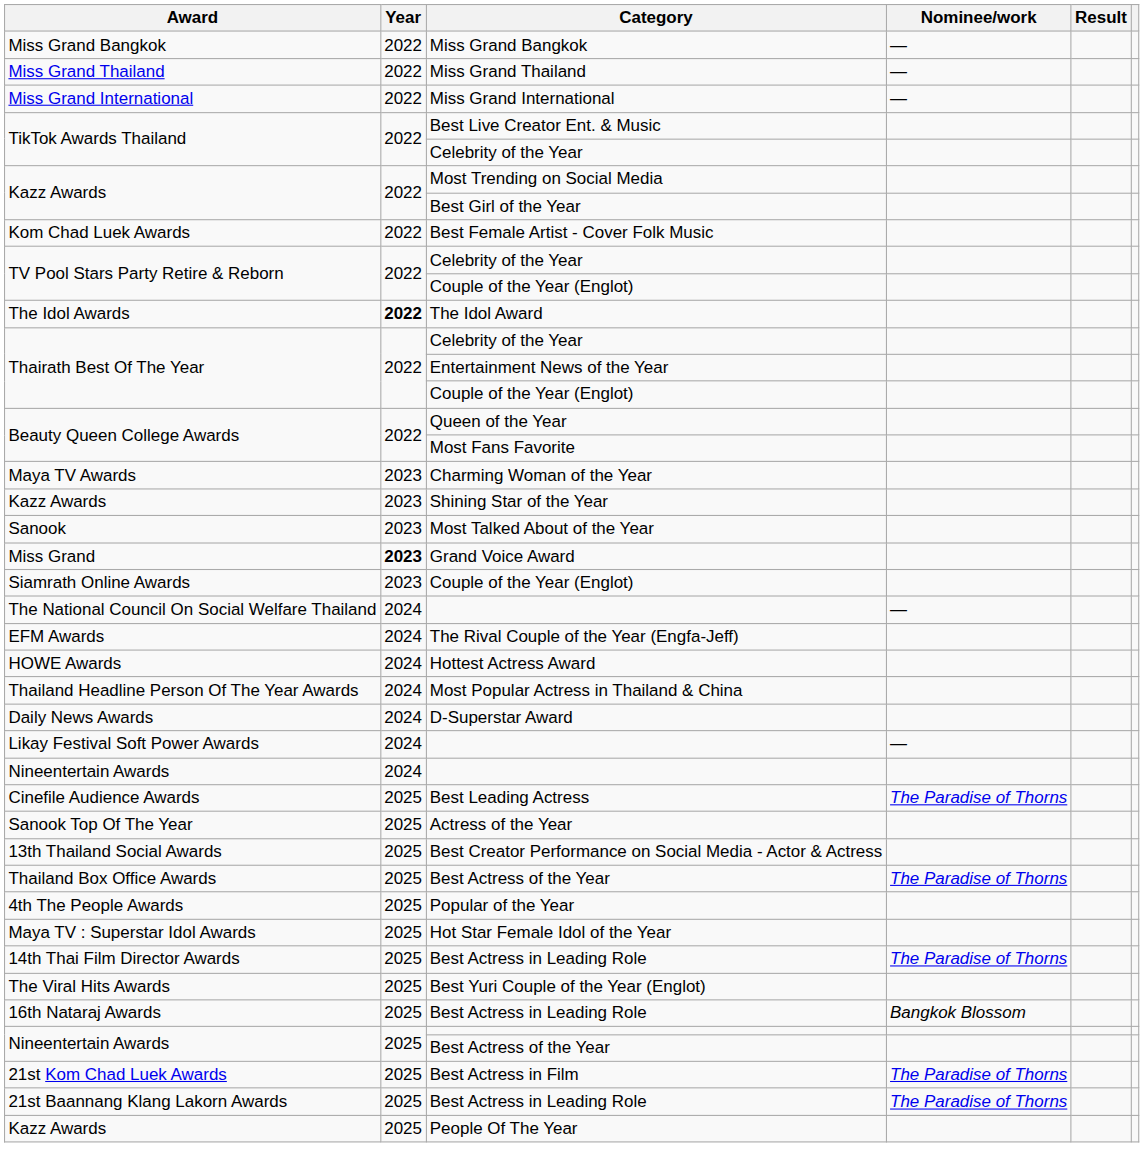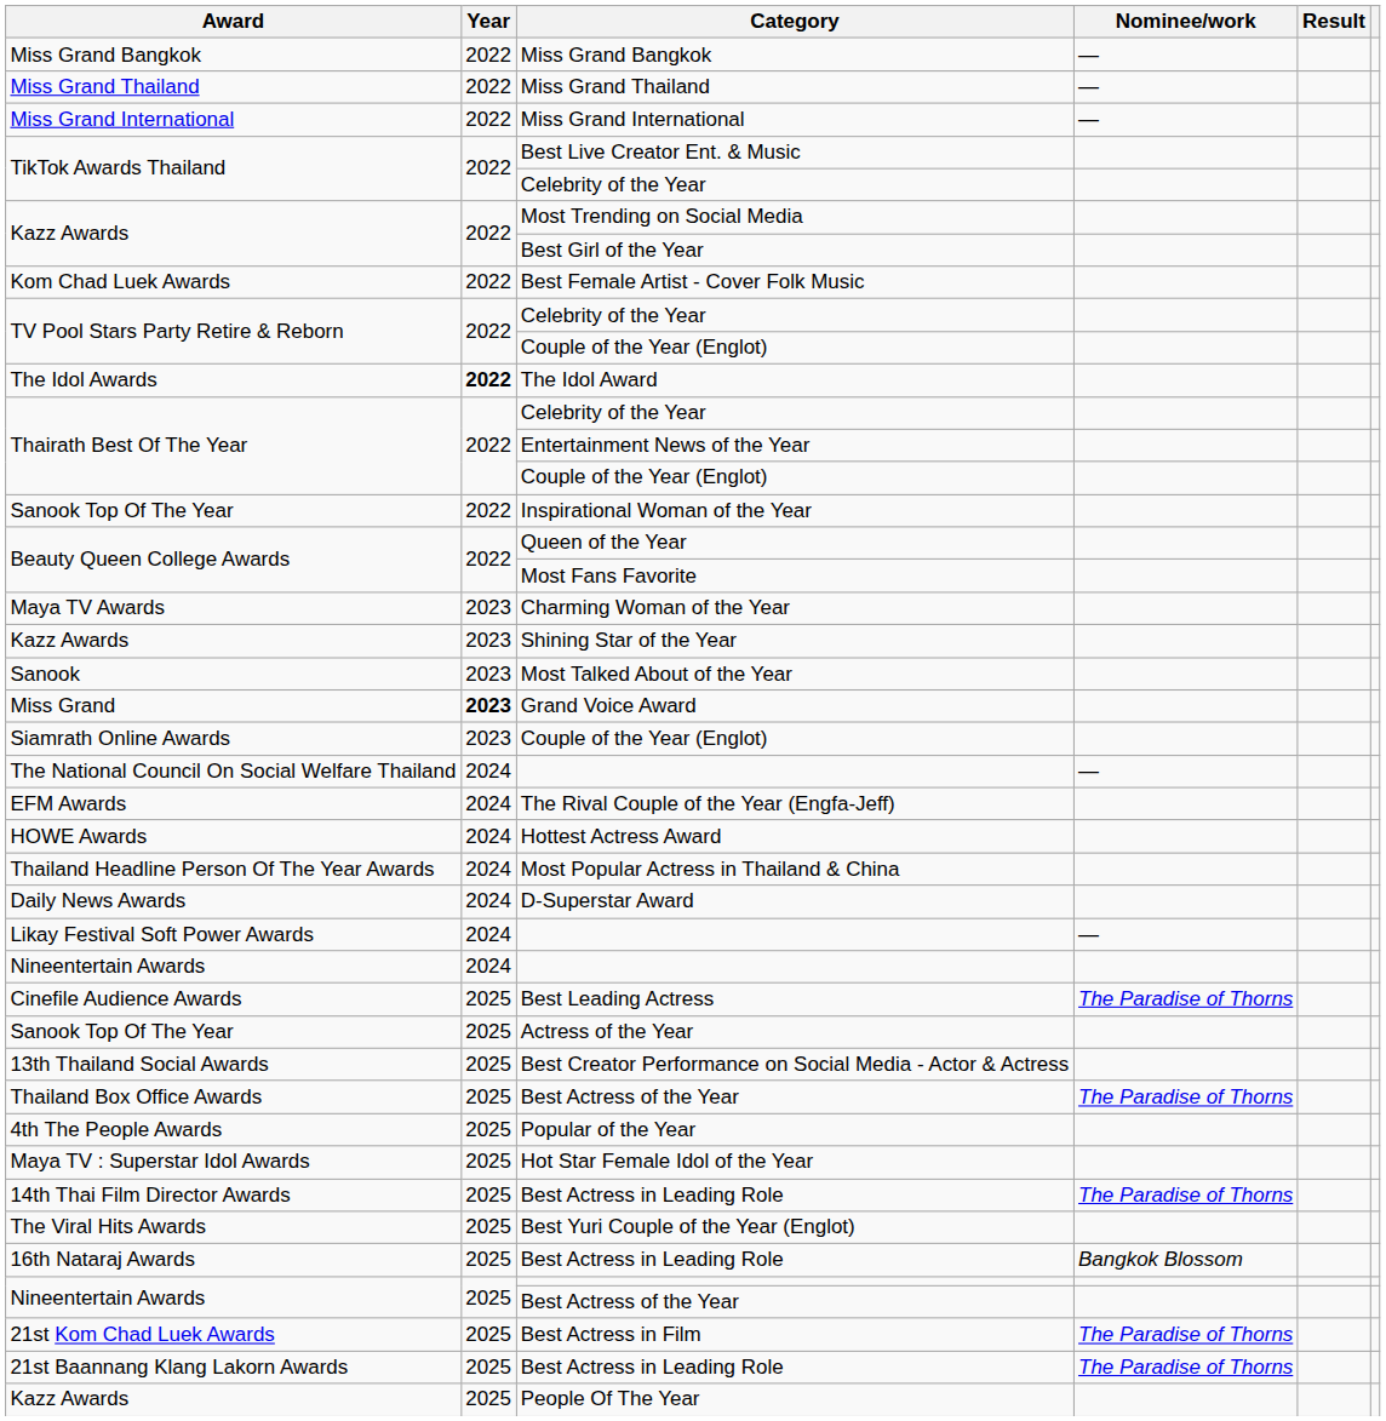 <table class="wikitable sortable plainrowheaders">
 <tr>
 <th scope="col">Award</th>
 <th scope="col">Year</th>
 <th scope="col">Category</th>
 <th scope="col">Nominee/work</th>
 <th scope="col">Result</th>
 <th scope="col" class="unsortable"></th>
 </tr>
 <tr>
 <td>Miss Grand Bangkok</td>
 <td>2022</td>
 <td>Miss Grand Bangkok</td>
 <td>—</td>
 <td></td>
 <td></td>
 </tr>
 <tr>
 <td><a href='#'>Miss Grand Thailand</a></td>
 <td>2022</td>
 <td>Miss Grand Thailand</td>
 <td>—</td>
 <td></td>
 <td></td>
 </tr>
 <tr>
 <td><a href='#'>Miss Grand International</a></td>
 <td>2022</td>
 <td>Miss Grand International</td>
 <td>—</td>
 <td></td>
 <td></td>
 </tr>
 <tr>
 <td rowspan="2">TikTok Awards Thailand</td>
 <td rowspan="2">2022</td>
 <td>Best Live Creator Ent. & Music</td>
 <td></td>
 <td></td>
 <td></td>
 </tr>
 <tr>
 <td>Celebrity of the Year</td>
 <td></td>
 <td></td>
 <td></td>
 </tr>
 <tr>
 <td rowspan="2">Kazz Awards</td>
 <td rowspan="2">2022</td>
 <td>Most Trending on Social Media</td>
 <td></td>
 <td></td>
 <td></td>
 </tr>
 <tr>
 <td>Best Girl of the Year</td>
 <td></td>
 <td></td>
 <td></td>
 </tr>
 <tr>
 <td>Kom Chad Luek Awards</td>
 <td>2022</td>
 <td>Best Female Artist - Cover Folk Music</td>
 <td></td>
 <td></td>
 <td></td>
 </tr>
 <tr>
 <td rowspan="2">TV Pool Stars Party Retire & Reborn</td>
 <td rowspan="2">2022</td>
 <td>Celebrity of the Year</td>
 <td></td>
 <td></td>
 <td></td>
 </tr>
 <tr>
 <td>Couple of the Year (Englot)</td>
 <td></td>
 <td></td>
 <td></td>
 </tr>
 <tr>
 <td>The Idol Awards</td>
 <td><strong>2022</strong></td>
 <td>The Idol Award</td>
 <td></td>
 <td></td>
 <td></td>
 </tr>
 <tr>
 <td rowspan="3">Thairath Best Of The Year</td>
 <td rowspan="3">2022</td>
 <td>Celebrity of the Year</td>
 <td></td>
 <td></td>
 <td></td>
 </tr>
 <tr>
 <td>Entertainment News of the Year</td>
 <td></td>
 <td></td>
 <td></td>
 </tr>
 <tr>
 <td>Couple of the Year (Englot)</td>
+<td></td>
+<td></td>
+<td></td>
+</tr>
+<tr>
+<td>Sanook Top Of The Year</td>
+<td>2022</td>
+<td>Inspirational Woman of the Year</td>
 <td></td>
 <td></td>
 <td></td>
 </tr>
 <tr>
 <td rowspan="2">Beauty Queen College Awards</td>
 <td rowspan="2">2022</td>
 <td>Queen of the Year</td>
 <td></td>
 <td></td>
 <td></td>
 </tr>
 <tr>
 <td>Most Fans Favorite</td>
 <td></td>
 <td></td>
 <td></td>
 </tr>
 <tr>
 <td>Maya TV Awards</td>
 <td>2023</td>
 <td>Charming Woman of the Year</td>
 <td></td>
 <td></td>
 <td></td>
 </tr>
 <tr>
 <td>Kazz Awards</td>
 <td>2023</td>
 <td>Shining Star of the Year</td>
 <td></td>
 <td></td>
 <td></td>
 </tr>
 <tr>
 <td>Sanook</td>
 <td>2023</td>
 <td>Most Talked About of the Year</td>
 <td></td>
 <td></td>
 <td></td>
 </tr>
 <tr>
 <td>Miss Grand</td>
 <td><strong>2023</strong></td>
 <td>Grand Voice Award</td>
 <td></td>
 <td></td>
 <td></td>
 </tr>
 <tr>
 <td>Siamrath Online Awards</td>
 <td>2023</td>
 <td>Couple of the Year (Englot)</td>
 <td></td>
 <td></td>
 <td></td>
 </tr>
 <tr>
 <td>The National Council On Social Welfare Thailand</td>
 <td>2024</td>
 <td></td>
 <td>—</td>
 <td></td>
 <td></td>
 </tr>
 <tr>
 <td>EFM Awards</td>
 <td>2024</td>
 <td>The Rival Couple of the Year (Engfa-Jeff)</td>
 <td></td>
 <td></td>
 <td></td>
 </tr>
 <tr>
 <td>HOWE Awards</td>
 <td>2024</td>
 <td>Hottest Actress Award</td>
 <td></td>
 <td></td>
 <td></td>
 </tr>
 <tr>
 <td>Thailand Headline Person Of The Year Awards</td>
 <td>2024</td>
 <td>Most Popular Actress in Thailand & China</td>
 <td></td>
 <td></td>
 <td></td>
 </tr>
 <tr>
 <td>Daily News Awards</td>
 <td>2024</td>
 <td>D-Superstar Award</td>
 <td></td>
 <td></td>
 <td></td>
 </tr>
 <tr>
 <td>Likay Festival Soft Power Awards</td>
 <td>2024</td>
 <td></td>
 <td>—</td>
 <td></td>
 <td></td>
 </tr>
 <tr>
 <td>Nineentertain Awards</td>
 <td>2024</td>
 <td></td>
 <td></td>
 <td></td>
 <td></td>
 </tr>
 <tr>
 <td>Cinefile Audience Awards</td>
 <td>2025</td>
 <td>Best Leading Actress</td>
 <td><a href='#'><em>The Paradise of Thorns</em></a></td>
 <td></td>
 <td></td>
 </tr>
 <tr>
 <td>Sanook Top Of The Year</td>
 <td>2025</td>
 <td>Actress of the Year</td>
 <td></td>
 <td></td>
 <td></td>
 </tr>
 <tr>
 <td>13th Thailand Social Awards</td>
 <td>2025</td>
 <td>Best Creator Performance on Social Media - Actor & Actress</td>
 <td></td>
 <td></td>
 <td></td>
 </tr>
 <tr>
 <td>Thailand Box Office Awards</td>
 <td>2025</td>
 <td>Best Actress of the Year</td>
 <td><a href='#'><em>The Paradise of Thorns</em></a></td>
 <td></td>
 <td></td>
 </tr>
 <tr>
 <td>4th The People Awards</td>
 <td>2025</td>
 <td>Popular of the Year</td>
 <td></td>
 <td></td>
 <td></td>
 </tr>
 <tr>
 <td>Maya TV : Superstar Idol Awards</td>
 <td>2025</td>
 <td>Hot Star Female Idol of the Year</td>
 <td></td>
 <td></td>
 <td></td>
 </tr>
 <tr>
 <td>14th Thai Film Director Awards</td>
 <td>2025</td>
 <td>Best Actress in Leading Role</td>
 <td><a href='#'><em>The Paradise of Thorns</em></a></td>
 <td></td>
 <td></td>
 </tr>
 <tr>
 <td>The Viral Hits Awards</td>
 <td>2025</td>
 <td>Best Yuri Couple of the Year (Englot)</td>
 <td></td>
 <td></td>
 <td></td>
 </tr>
 <tr>
 <td>16th Nataraj Awards</td>
 <td>2025</td>
 <td>Best Actress in Leading Role</td>
 <td><em>Bangkok Blossom</em></td>
 <td></td>
 <td></td>
 </tr>
 <tr>
 <td rowspan="2">Nineentertain Awards</td>
 <td rowspan="2">2025</td>
 <td></td>
 <td></td>
 <td></td>
 <td></td>
 </tr>
 <tr>
 <td>Best Actress of the Year</td>
 <td></td>
 <td></td>
 <td></td>
 </tr>
 <tr>
 <td>21st <a href='#'>Kom Chad Luek Awards</a></td>
 <td>2025</td>
 <td>Best Actress in Film</td>
 <td><a href='#'><em>The Paradise of Thorns</em></a></td>
 <td></td>
 <td></td>
 </tr>
 <tr>
 <td>21st Baannang Klang Lakorn Awards</td>
 <td>2025</td>
 <td>Best Actress in Leading Role</td>
 <td><a href='#'><em>The Paradise of Thorns</em></a></td>
 <td></td>
 <td></td>
 </tr>
 <tr>
 <td>Kazz Awards</td>
 <td>2025</td>
 <td>People Of The Year</td>
 <td></td>
 <td></td>
 <td></td>
 </tr>
 </table>
